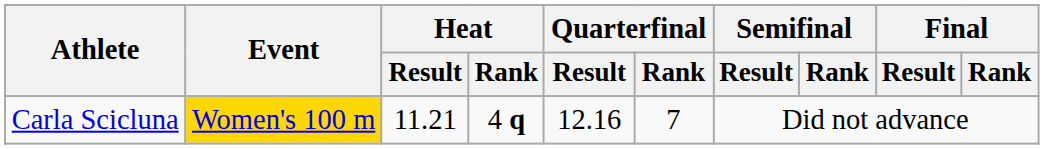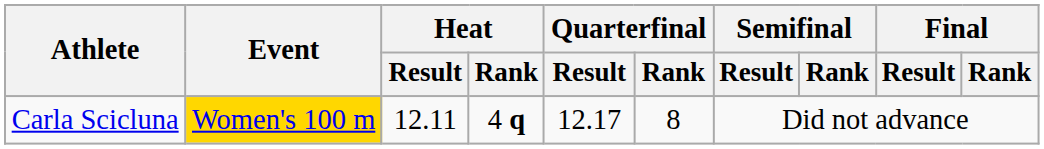 <table class="wikitable" style="font-size:90%">
 <tr>
 <th rowspan="2">Athlete</th>
 <th rowspan="2">Event</th>
 <th colspan="2">Heat</th>
 <th colspan="2">Quarterfinal</th>
 <th colspan="2">Semifinal</th>
 <th colspan="2">Final</th>
 </tr>
 <tr style="font-size:95%">
 <th>Result</th>
 <th>Rank</th>
 <th>Result</th>
 <th>Rank</th>
 <th>Result</th>
 <th>Rank</th>
 <th>Result</th>
 <th>Rank</th>
 </tr>
 <tr align=center>
 <td align=left><a href='#'>Carla Scicluna</a></td>
 <td align=left style="background: gold;"><a href='#'>Women's 100 m</a></td>
-<td>11.21</td>
+<td>12.11</td>
 <td>4 <strong>q</strong></td>
-<td>12.16</td>
-<td>7</td>
+<td>12.17</td>
+<td>8</td>
 <td colspan="4">Did not advance</td>
 </tr>
 </table>
